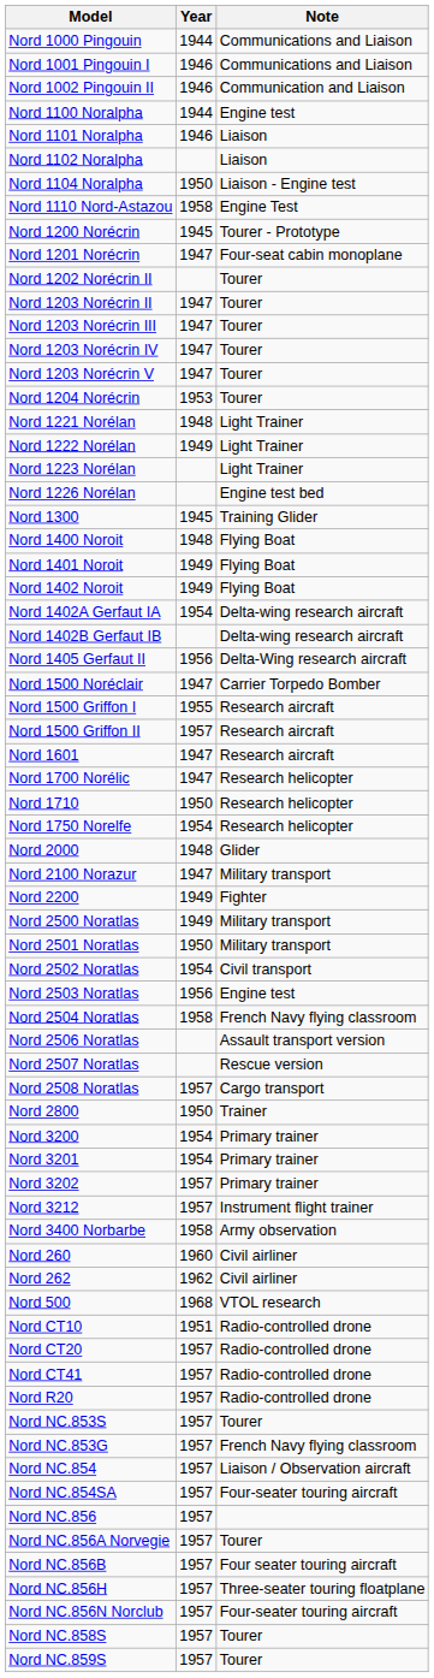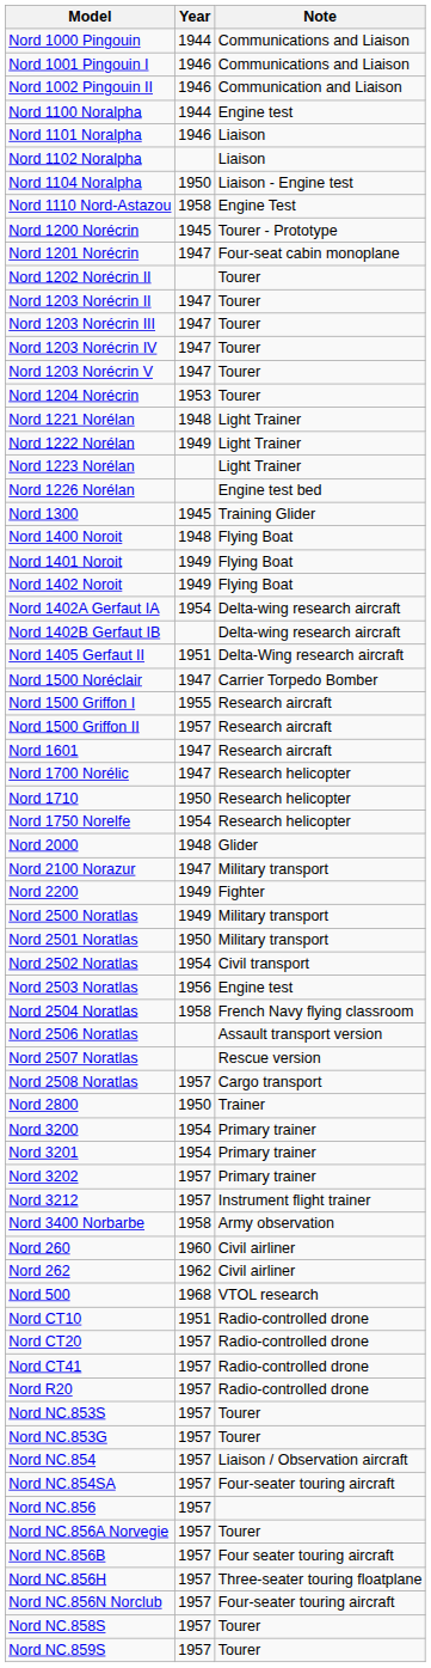 <table class="wikitable">
 <tr>
 <th>Model</th>
 <th>Year</th>
 <th>Note</th>
 </tr>
 <tr>
 <td><a href='#'>Nord 1000 Pingouin</a></td>
 <td>1944</td>
 <td>Communications and Liaison</td>
 </tr>
 <tr>
 <td><a href='#'>Nord 1001 Pingouin I</a></td>
 <td>1946</td>
 <td>Communications and Liaison</td>
 </tr>
 <tr>
 <td><a href='#'>Nord 1002 Pingouin II</a></td>
 <td>1946</td>
 <td>Communication and Liaison</td>
 </tr>
 <tr>
 <td><a href='#'>Nord 1100 Noralpha</a></td>
 <td>1944</td>
 <td>Engine test</td>
 </tr>
 <tr>
 <td><a href='#'>Nord 1101 Noralpha</a></td>
 <td>1946</td>
 <td>Liaison</td>
 </tr>
 <tr>
 <td><a href='#'>Nord 1102 Noralpha</a></td>
 <td></td>
 <td>Liaison</td>
 </tr>
 <tr>
 <td><a href='#'>Nord 1104 Noralpha</a></td>
 <td>1950</td>
 <td>Liaison - Engine test</td>
 </tr>
 <tr>
 <td><a href='#'>Nord 1110 Nord-Astazou</a></td>
 <td>1958</td>
 <td>Engine Test</td>
 </tr>
 <tr>
 <td><a href='#'>Nord 1200 Norécrin</a></td>
 <td>1945</td>
 <td>Tourer - Prototype</td>
 </tr>
 <tr>
 <td><a href='#'>Nord 1201 Norécrin</a></td>
 <td>1947</td>
 <td>Four-seat cabin monoplane</td>
 </tr>
 <tr>
 <td><a href='#'>Nord 1202 Norécrin II</a></td>
 <td></td>
 <td>Tourer</td>
 </tr>
 <tr>
 <td><a href='#'>Nord 1203 Norécrin II</a></td>
 <td>1947</td>
 <td>Tourer</td>
 </tr>
 <tr>
 <td><a href='#'>Nord 1203 Norécrin III</a></td>
 <td>1947</td>
 <td>Tourer</td>
 </tr>
 <tr>
 <td><a href='#'>Nord 1203 Norécrin IV</a></td>
 <td>1947</td>
 <td>Tourer</td>
 </tr>
 <tr>
 <td><a href='#'>Nord 1203 Norécrin V</a></td>
 <td>1947</td>
 <td>Tourer</td>
 </tr>
 <tr>
 <td><a href='#'>Nord 1204 Norécrin</a></td>
 <td>1953</td>
 <td>Tourer</td>
 </tr>
 <tr>
 <td><a href='#'>Nord 1221 Norélan</a></td>
 <td>1948</td>
 <td>Light Trainer</td>
 </tr>
 <tr>
 <td><a href='#'>Nord 1222 Norélan</a></td>
 <td>1949</td>
 <td>Light Trainer</td>
 </tr>
 <tr>
 <td><a href='#'>Nord 1223 Norélan</a></td>
 <td></td>
 <td>Light Trainer</td>
 </tr>
 <tr>
 <td><a href='#'>Nord 1226 Norélan</a></td>
 <td></td>
 <td>Engine test bed</td>
 </tr>
 <tr>
 <td><a href='#'>Nord 1300</a></td>
 <td>1945</td>
 <td>Training Glider</td>
 </tr>
 <tr>
 <td><a href='#'>Nord 1400 Noroit</a></td>
 <td>1948</td>
 <td>Flying Boat</td>
 </tr>
 <tr>
 <td><a href='#'>Nord 1401 Noroit</a></td>
 <td>1949</td>
 <td>Flying Boat</td>
 </tr>
 <tr>
 <td><a href='#'>Nord 1402 Noroit</a></td>
 <td>1949</td>
 <td>Flying Boat</td>
 </tr>
 <tr>
 <td><a href='#'>Nord 1402A Gerfaut IA</a></td>
 <td>1954</td>
 <td>Delta-wing research aircraft</td>
 </tr>
 <tr>
 <td><a href='#'>Nord 1402B Gerfaut IB</a></td>
 <td></td>
 <td>Delta-wing research aircraft</td>
 </tr>
 <tr>
 <td><a href='#'>Nord 1405 Gerfaut II</a></td>
-<td>1956</td>
+<td>1951</td>
 <td>Delta-Wing research aircraft</td>
 </tr>
 <tr>
 <td><a href='#'>Nord 1500 Noréclair</a></td>
 <td>1947</td>
 <td>Carrier Torpedo Bomber</td>
 </tr>
 <tr>
 <td><a href='#'>Nord 1500 Griffon I</a></td>
 <td>1955</td>
 <td>Research aircraft</td>
 </tr>
 <tr>
 <td><a href='#'>Nord 1500 Griffon II</a></td>
 <td>1957</td>
 <td>Research aircraft</td>
 </tr>
 <tr>
 <td><a href='#'>Nord 1601</a></td>
 <td>1947</td>
 <td>Research aircraft</td>
 </tr>
 <tr>
 <td><a href='#'>Nord 1700 Norélic</a></td>
 <td>1947</td>
 <td>Research helicopter</td>
 </tr>
 <tr>
 <td><a href='#'>Nord 1710</a></td>
 <td>1950</td>
 <td>Research helicopter</td>
 </tr>
 <tr>
 <td><a href='#'>Nord 1750 Norelfe</a></td>
 <td>1954</td>
 <td>Research helicopter</td>
 </tr>
 <tr>
 <td><a href='#'>Nord 2000</a></td>
 <td>1948</td>
 <td>Glider</td>
 </tr>
 <tr>
 <td><a href='#'>Nord 2100 Norazur</a></td>
 <td>1947</td>
 <td>Military transport</td>
 </tr>
 <tr>
 <td><a href='#'>Nord 2200</a></td>
 <td>1949</td>
 <td>Fighter</td>
 </tr>
 <tr>
 <td><a href='#'>Nord 2500 Noratlas</a></td>
 <td>1949</td>
 <td>Military transport</td>
 </tr>
 <tr>
 <td><a href='#'>Nord 2501 Noratlas</a></td>
 <td>1950</td>
 <td>Military transport</td>
 </tr>
 <tr>
 <td><a href='#'>Nord 2502 Noratlas</a></td>
 <td>1954</td>
 <td>Civil transport</td>
 </tr>
 <tr>
 <td><a href='#'>Nord 2503 Noratlas</a></td>
 <td>1956</td>
 <td>Engine test</td>
 </tr>
 <tr>
 <td><a href='#'>Nord 2504 Noratlas</a></td>
 <td>1958</td>
 <td>French Navy flying classroom</td>
 </tr>
 <tr>
 <td><a href='#'>Nord 2506 Noratlas</a></td>
 <td></td>
 <td>Assault transport version</td>
 </tr>
 <tr>
 <td><a href='#'>Nord 2507 Noratlas</a></td>
 <td></td>
 <td>Rescue version</td>
 </tr>
 <tr>
 <td><a href='#'>Nord 2508 Noratlas</a></td>
 <td>1957</td>
 <td>Cargo transport</td>
 </tr>
 <tr>
 <td><a href='#'>Nord 2800</a></td>
 <td>1950</td>
 <td>Trainer</td>
 </tr>
 <tr>
 <td><a href='#'>Nord 3200</a></td>
 <td>1954</td>
 <td>Primary trainer</td>
 </tr>
 <tr>
 <td><a href='#'>Nord 3201</a></td>
 <td>1954</td>
 <td>Primary trainer</td>
 </tr>
 <tr>
 <td><a href='#'>Nord 3202</a></td>
 <td>1957</td>
 <td>Primary trainer</td>
 </tr>
 <tr>
 <td><a href='#'>Nord 3212</a></td>
 <td>1957</td>
 <td>Instrument flight trainer</td>
 </tr>
 <tr>
 <td><a href='#'>Nord 3400 Norbarbe</a></td>
 <td>1958</td>
 <td>Army observation</td>
 </tr>
 <tr>
 <td><a href='#'>Nord 260</a></td>
 <td>1960</td>
 <td>Civil airliner</td>
 </tr>
 <tr>
 <td><a href='#'>Nord 262</a></td>
 <td>1962</td>
 <td>Civil airliner</td>
 </tr>
 <tr>
 <td><a href='#'>Nord 500</a></td>
 <td>1968</td>
 <td>VTOL research</td>
 </tr>
 <tr>
 <td><a href='#'>Nord CT10</a></td>
 <td>1951</td>
 <td>Radio-controlled drone</td>
 </tr>
 <tr>
 <td><a href='#'>Nord CT20</a></td>
 <td>1957</td>
 <td>Radio-controlled drone</td>
 </tr>
 <tr>
 <td><a href='#'>Nord CT41</a></td>
 <td>1957</td>
 <td>Radio-controlled drone</td>
 </tr>
 <tr>
 <td><a href='#'>Nord R20</a></td>
 <td>1957</td>
 <td>Radio-controlled drone</td>
 </tr>
 <tr>
 <td><a href='#'>Nord NC.853S</a></td>
 <td>1957</td>
 <td>Tourer</td>
 </tr>
 <tr>
 <td><a href='#'>Nord NC.853G</a></td>
 <td>1957</td>
-<td>French Navy flying classroom</td>
+<td>Tourer</td>
 </tr>
 <tr>
 <td><a href='#'>Nord NC.854</a></td>
 <td>1957</td>
 <td>Liaison / Observation aircraft</td>
 </tr>
 <tr>
 <td><a href='#'>Nord NC.854SA</a></td>
 <td>1957</td>
 <td>Four-seater touring aircraft</td>
 </tr>
 <tr>
 <td><a href='#'>Nord NC.856</a></td>
 <td>1957</td>
 <td></td>
 </tr>
 <tr>
 <td><a href='#'>Nord NC.856A Norvegie</a></td>
 <td>1957</td>
 <td>Tourer</td>
 </tr>
 <tr>
 <td><a href='#'>Nord NC.856B</a></td>
 <td>1957</td>
 <td>Four seater touring aircraft</td>
 </tr>
 <tr>
 <td><a href='#'>Nord NC.856H</a></td>
 <td>1957</td>
 <td>Three-seater touring floatplane</td>
 </tr>
 <tr>
 <td><a href='#'>Nord NC.856N Norclub</a></td>
 <td>1957</td>
 <td>Four-seater touring aircraft</td>
 </tr>
 <tr>
 <td><a href='#'>Nord NC.858S</a></td>
 <td>1957</td>
 <td>Tourer</td>
 </tr>
 <tr>
 <td><a href='#'>Nord NC.859S</a></td>
 <td>1957</td>
 <td>Tourer</td>
 </tr>
 </table>
